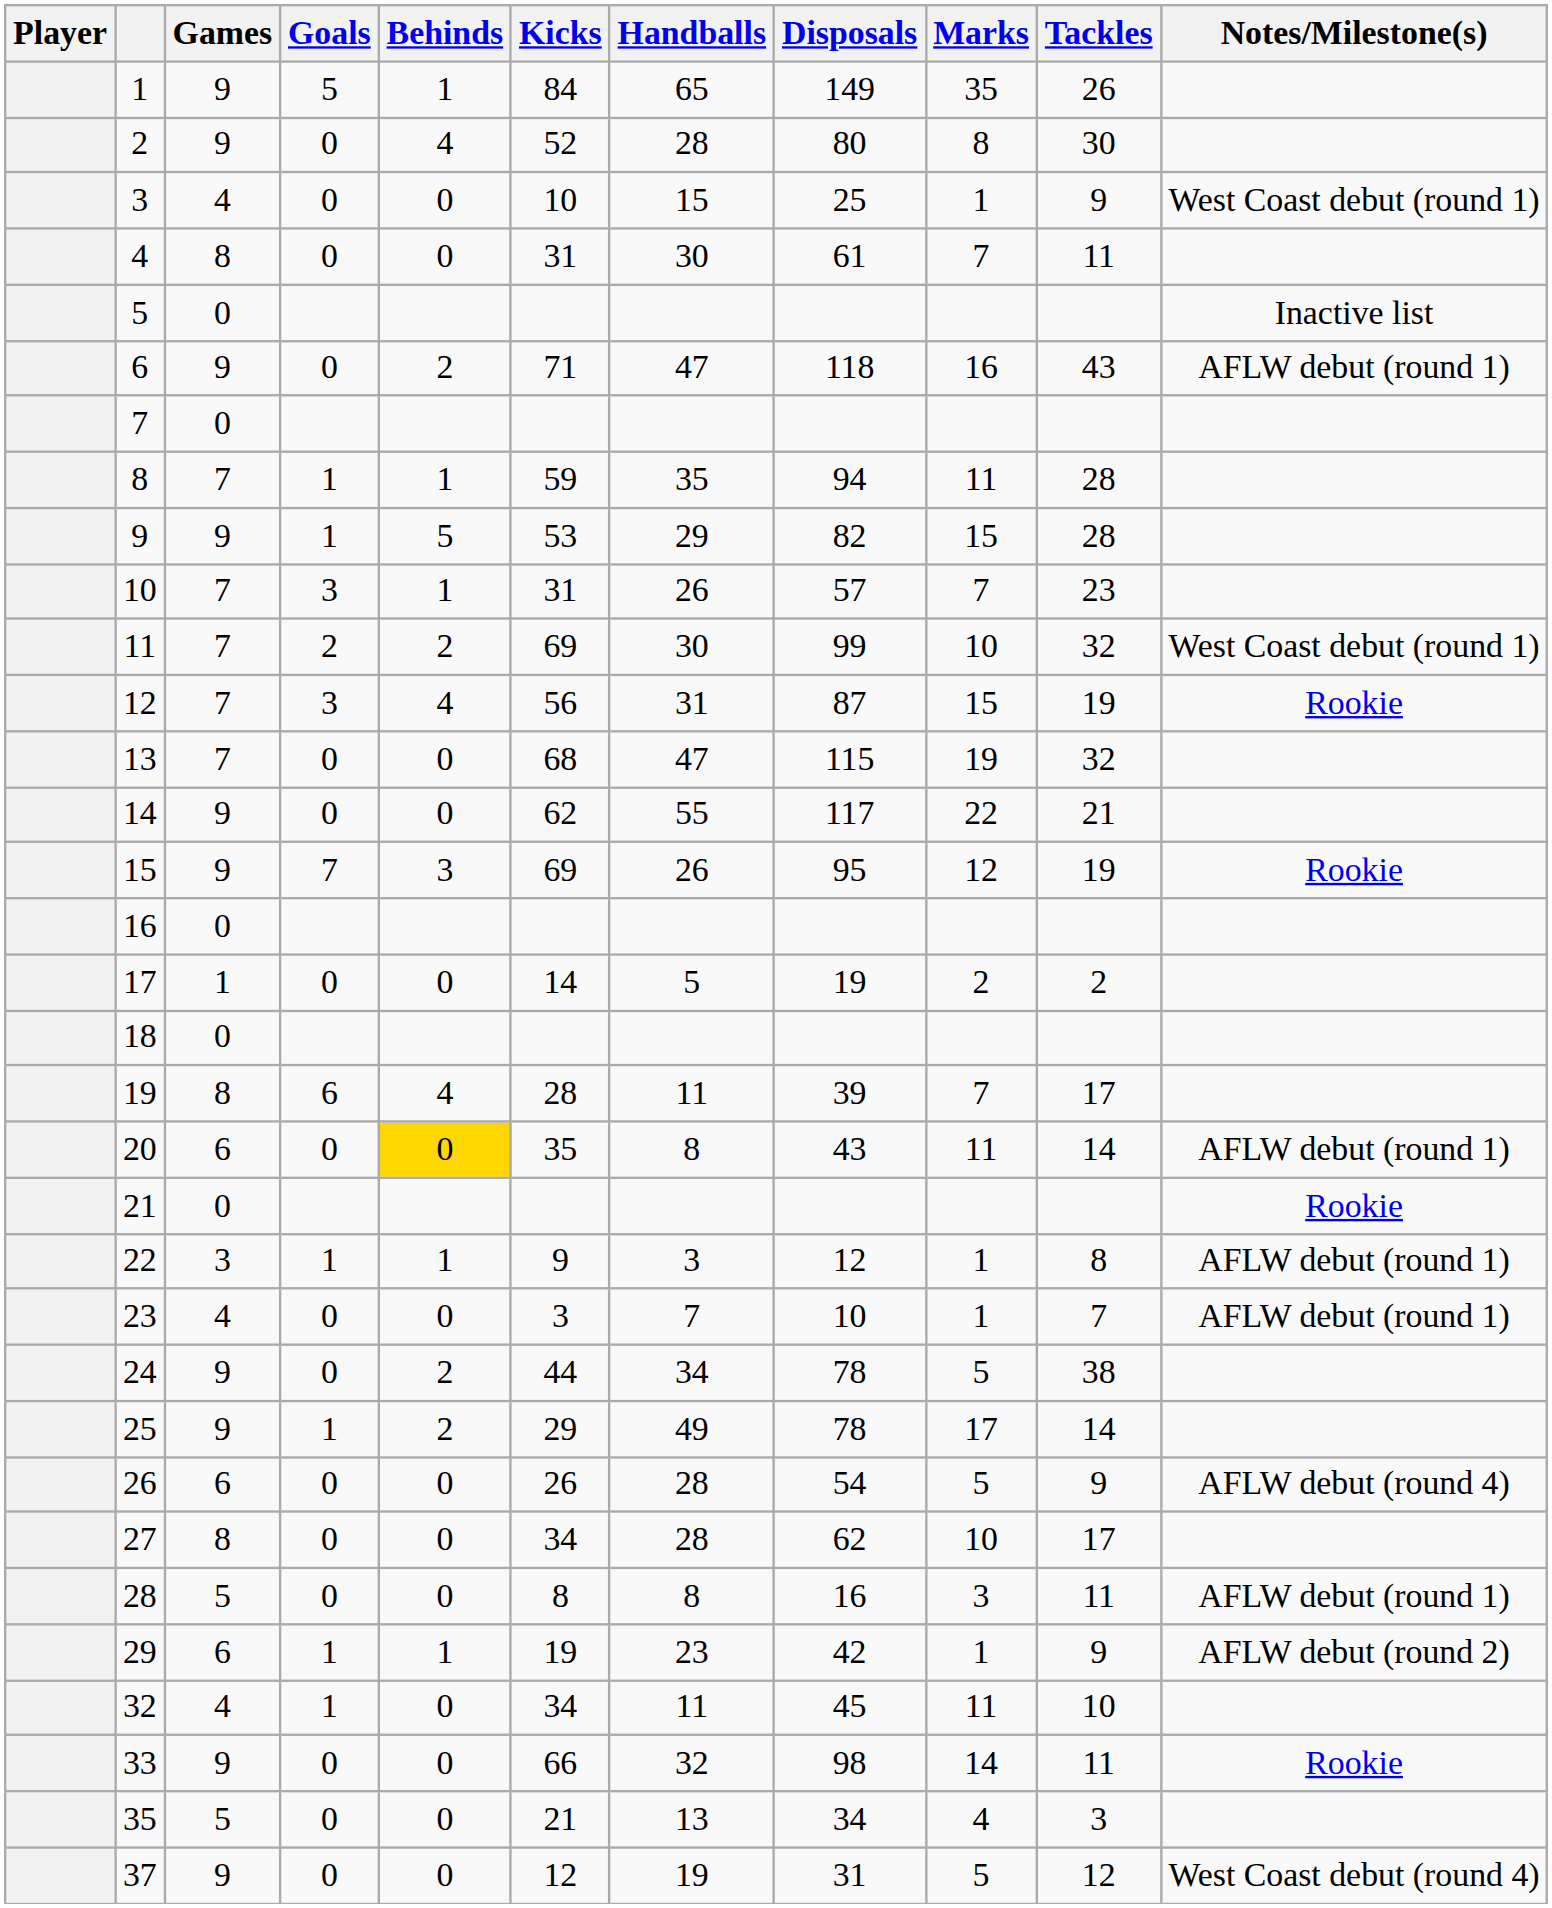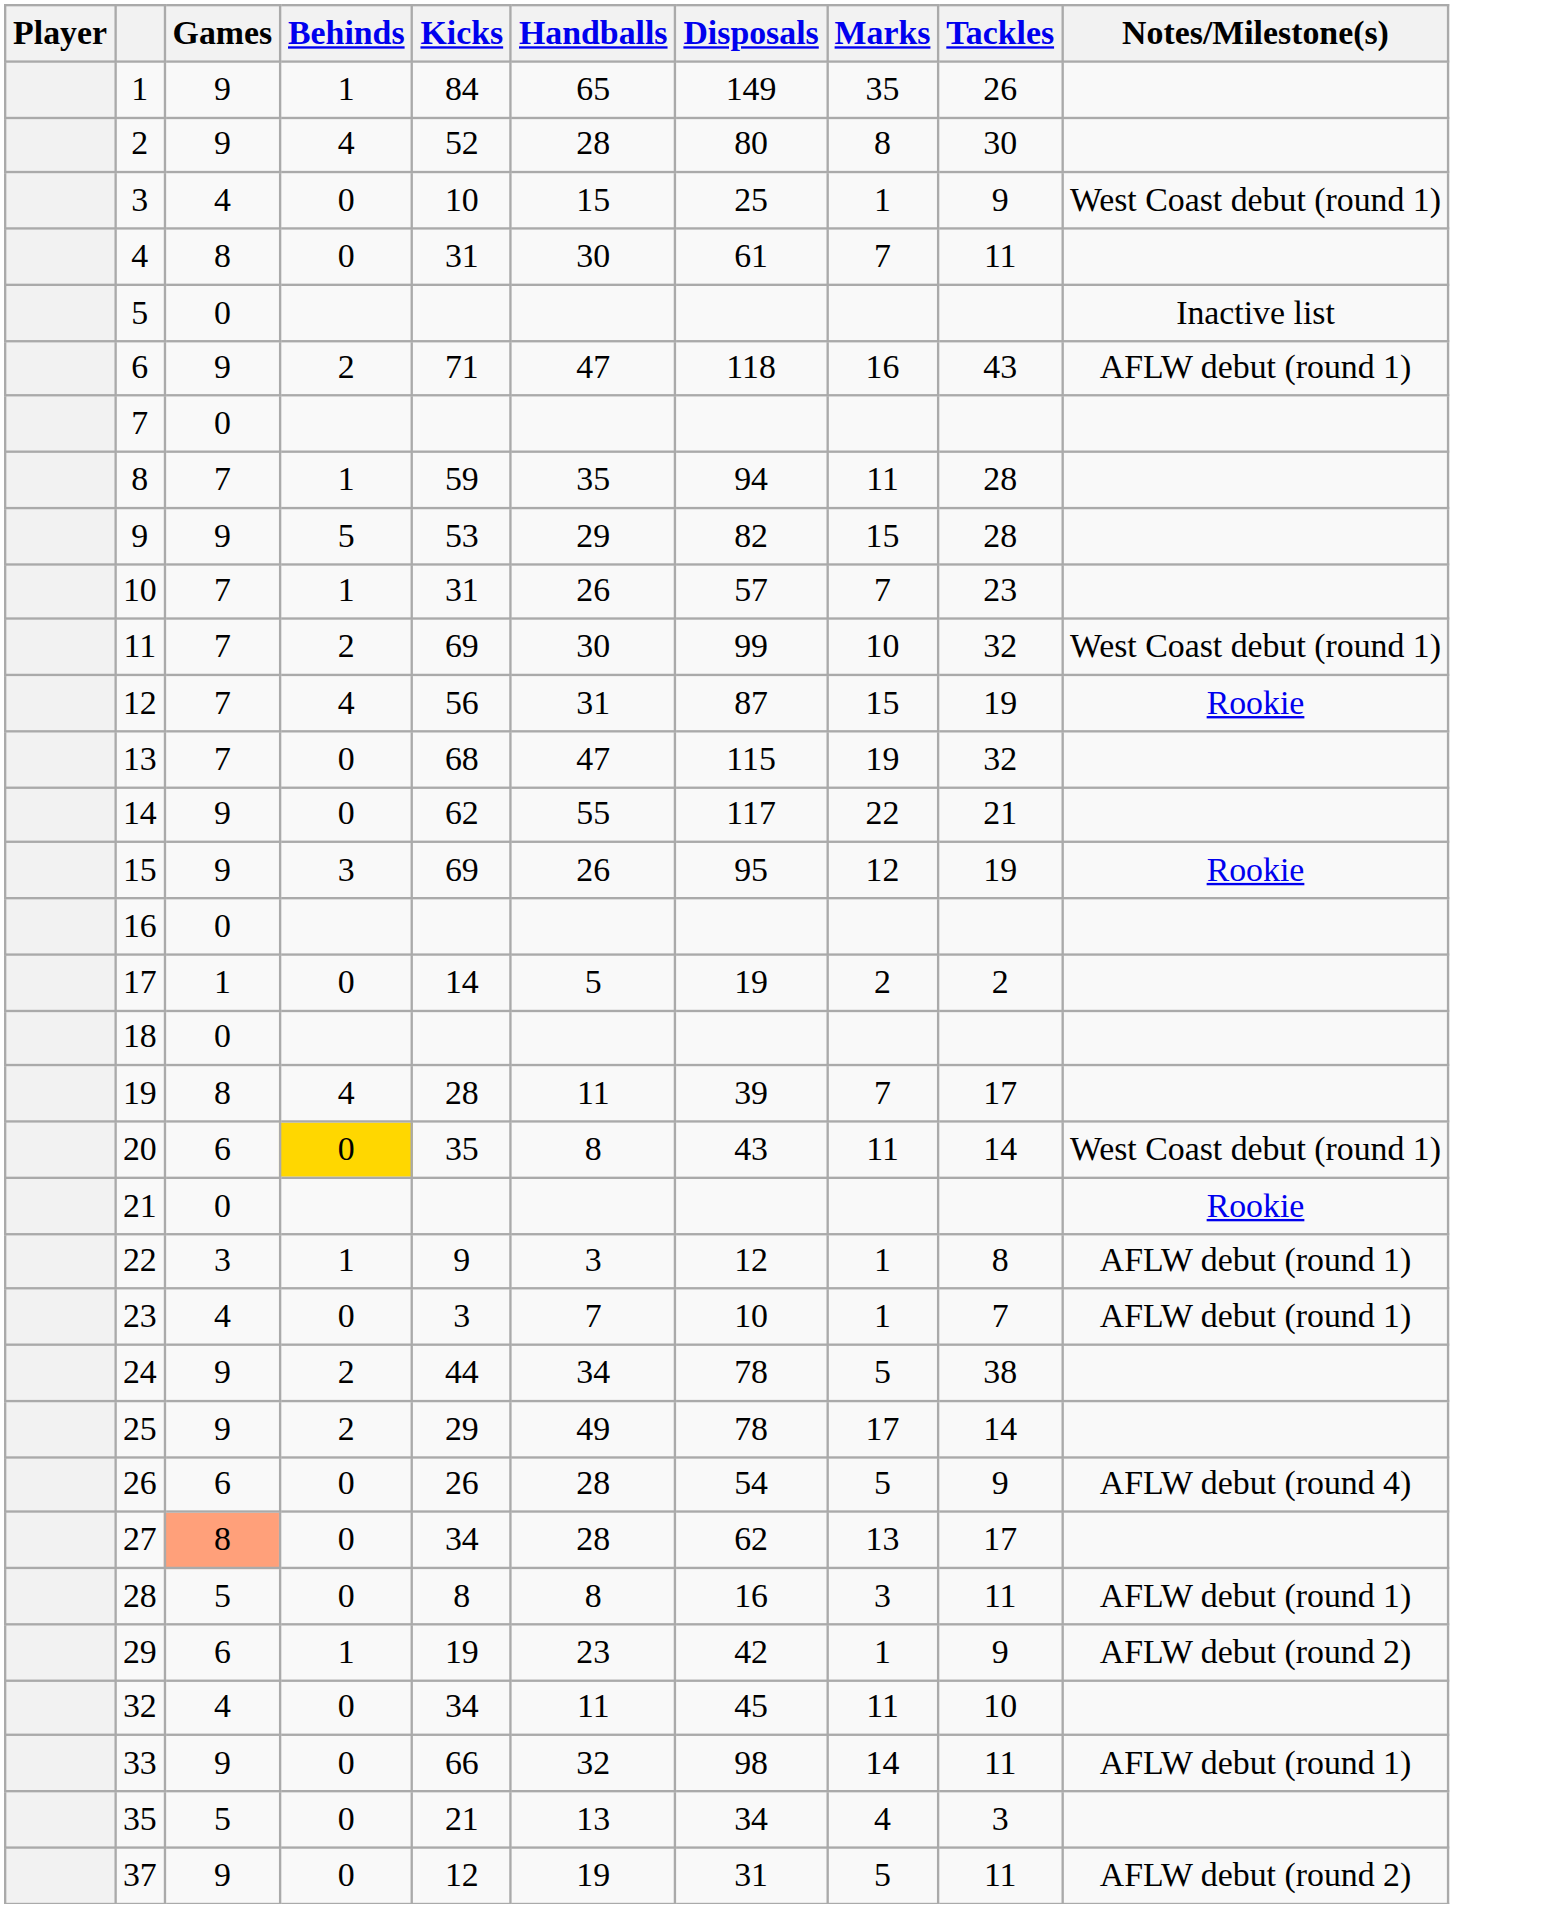 <table class="wikitable plainrowheaders sortable" style="text-align:center; font-size:90%">
 <tr>
 <th scope="col">Player</th>
 <th scope="col"></th>
 <th scope="col" width:3em>Games</th>
-<th scope="col" width:3em><a href='#'>Goals</a></th>
 <th scope="col" width:3em><a href='#'>Behinds</a></th>
 <th scope="col" width:3em><a href='#'>Kicks</a></th>
 <th scope="col" width:3em><a href='#'>Handballs</a></th>
 <th scope="col" width:3em><a href='#'>Disposals</a></th>
 <th scope="col" width:3em><a href='#'>Marks</a></th>
 <th scope="col" width:3em><a href='#'>Tackles</a></th>
 <th scope="col" class="unsortable">Notes/Milestone(s)</th>
 </tr>
 <tr>
 <th scope="row"></th>
 <td>1</td>
 <td>9</td>
-<td>5</td>
 <td>1</td>
 <td>84</td>
 <td>65</td>
 <td>149</td>
 <td>35</td>
 <td>26</td>
 <td></td>
 </tr>
 <tr>
 <th scope="row"></th>
 <td>2</td>
 <td>9</td>
-<td>0</td>
 <td>4</td>
 <td>52</td>
 <td>28</td>
 <td>80</td>
 <td>8</td>
 <td>30</td>
 <td></td>
 </tr>
 <tr>
 <th scope="row"></th>
 <td>3</td>
 <td>4</td>
 <td>0</td>
-<td>0</td>
 <td>10</td>
 <td>15</td>
 <td>25</td>
 <td>1</td>
 <td>9</td>
 <td>West Coast debut (round 1)</td>
 </tr>
 <tr>
 <th scope="row"></th>
 <td>4</td>
 <td>8</td>
-<td>0</td>
 <td>0</td>
 <td>31</td>
 <td>30</td>
 <td>61</td>
 <td>7</td>
 <td>11</td>
 <td></td>
 </tr>
 <tr>
 <th scope="row"></th>
 <td>5</td>
 <td>0</td>
 <td></td>
 <td></td>
 <td></td>
 <td></td>
 <td></td>
 <td></td>
-<td></td>
 <td>Inactive list</td>
 </tr>
 <tr>
 <th scope="row"></th>
 <td>6</td>
 <td>9</td>
-<td>0</td>
 <td>2</td>
 <td>71</td>
 <td>47</td>
 <td>118</td>
 <td>16</td>
 <td>43</td>
 <td>AFLW debut (round 1)</td>
 </tr>
 <tr>
 <th scope="row"></th>
 <td>7</td>
 <td>0</td>
 <td></td>
 <td></td>
 <td></td>
 <td></td>
 <td></td>
 <td></td>
 <td></td>
-<td></td>
 </tr>
 <tr>
 <th scope="row"></th>
 <td>8</td>
 <td>7</td>
-<td>1</td>
 <td>1</td>
 <td>59</td>
 <td>35</td>
 <td>94</td>
 <td>11</td>
 <td>28</td>
 <td></td>
 </tr>
 <tr>
 <th scope="row"></th>
 <td>9</td>
 <td>9</td>
-<td>1</td>
 <td>5</td>
 <td>53</td>
 <td>29</td>
 <td>82</td>
 <td>15</td>
 <td>28</td>
 <td></td>
 </tr>
 <tr>
 <th scope="row"></th>
 <td>10</td>
 <td>7</td>
-<td>3</td>
 <td>1</td>
 <td>31</td>
 <td>26</td>
 <td>57</td>
 <td>7</td>
 <td>23</td>
 <td></td>
 </tr>
 <tr>
 <th scope="row"></th>
 <td>11</td>
 <td>7</td>
 <td>2</td>
-<td>2</td>
 <td>69</td>
 <td>30</td>
 <td>99</td>
 <td>10</td>
 <td>32</td>
 <td>West Coast debut (round 1)</td>
 </tr>
 <tr>
 <th scope="row"></th>
 <td>12</td>
 <td>7</td>
-<td>3</td>
 <td>4</td>
 <td>56</td>
 <td>31</td>
 <td>87</td>
 <td>15</td>
 <td>19</td>
 <td><a href='#'>Rookie</a></td>
 </tr>
 <tr>
 <th scope="row"></th>
 <td>13</td>
 <td>7</td>
 <td>0</td>
-<td>0</td>
 <td>68</td>
 <td>47</td>
 <td>115</td>
 <td>19</td>
 <td>32</td>
 <td></td>
 </tr>
 <tr>
 <th scope="row"></th>
 <td>14</td>
 <td>9</td>
 <td>0</td>
-<td>0</td>
 <td>62</td>
 <td>55</td>
 <td>117</td>
 <td>22</td>
 <td>21</td>
 <td></td>
 </tr>
 <tr>
 <th scope="row"></th>
 <td>15</td>
 <td>9</td>
-<td>7</td>
 <td>3</td>
 <td>69</td>
 <td>26</td>
 <td>95</td>
 <td>12</td>
 <td>19</td>
 <td><a href='#'>Rookie</a></td>
 </tr>
 <tr>
 <th scope="row"></th>
 <td>16</td>
 <td>0</td>
 <td></td>
 <td></td>
 <td></td>
 <td></td>
 <td></td>
 <td></td>
 <td></td>
-<td></td>
 </tr>
 <tr>
 <th scope="row"></th>
 <td>17</td>
 <td>1</td>
-<td>0</td>
 <td>0</td>
 <td>14</td>
 <td>5</td>
 <td>19</td>
 <td>2</td>
 <td>2</td>
 <td></td>
 </tr>
 <tr>
 <th scope="row"></th>
 <td>18</td>
 <td>0</td>
 <td></td>
 <td></td>
 <td></td>
 <td></td>
 <td></td>
 <td></td>
 <td></td>
-<td></td>
 </tr>
 <tr>
 <th scope="row"></th>
 <td>19</td>
 <td>8</td>
-<td>6</td>
 <td>4</td>
 <td>28</td>
 <td>11</td>
 <td>39</td>
 <td>7</td>
 <td>17</td>
 <td></td>
 </tr>
 <tr>
 <th scope="row"></th>
 <td>20</td>
 <td>6</td>
-<td>0</td>
 <td style="background: gold;">0</td>
 <td>35</td>
 <td>8</td>
 <td>43</td>
 <td>11</td>
 <td>14</td>
-<td>AFLW debut (round 1)</td>
+<td>West Coast debut (round 1)</td>
 </tr>
 <tr>
 <th scope="row"></th>
 <td>21</td>
 <td>0</td>
-<td></td>
 <td></td>
 <td></td>
 <td></td>
 <td></td>
 <td></td>
 <td></td>
 <td><a href='#'>Rookie</a></td>
 </tr>
 <tr>
 <th scope="row"></th>
 <td>22</td>
 <td>3</td>
 <td>1</td>
-<td>1</td>
 <td>9</td>
 <td>3</td>
 <td>12</td>
 <td>1</td>
 <td>8</td>
 <td>AFLW debut (round 1)</td>
 </tr>
 <tr>
 <th scope="row"></th>
 <td>23</td>
 <td>4</td>
 <td>0</td>
-<td>0</td>
 <td>3</td>
 <td>7</td>
 <td>10</td>
 <td>1</td>
 <td>7</td>
 <td>AFLW debut (round 1)</td>
 </tr>
 <tr>
 <th scope="row"></th>
 <td>24</td>
 <td>9</td>
-<td>0</td>
 <td>2</td>
 <td>44</td>
 <td>34</td>
 <td>78</td>
 <td>5</td>
 <td>38</td>
 <td></td>
 </tr>
 <tr>
 <th scope="row"></th>
 <td>25</td>
 <td>9</td>
-<td>1</td>
 <td>2</td>
 <td>29</td>
 <td>49</td>
 <td>78</td>
 <td>17</td>
 <td>14</td>
 <td></td>
 </tr>
 <tr>
 <th scope="row"></th>
 <td>26</td>
 <td>6</td>
 <td>0</td>
-<td>0</td>
 <td>26</td>
 <td>28</td>
 <td>54</td>
 <td>5</td>
 <td>9</td>
 <td>AFLW debut (round 4)</td>
 </tr>
 <tr>
 <th scope="row"></th>
 <td>27</td>
-<td>8</td>
-<td>0</td>
+<td style="background: lightsalmon;">8</td>
 <td>0</td>
 <td>34</td>
 <td>28</td>
 <td>62</td>
-<td>10</td>
+<td>13</td>
 <td>17</td>
 <td></td>
 </tr>
 <tr>
 <th scope="row"></th>
 <td>28</td>
 <td>5</td>
-<td>0</td>
 <td>0</td>
 <td>8</td>
 <td>8</td>
 <td>16</td>
 <td>3</td>
 <td>11</td>
 <td>AFLW debut (round 1)</td>
 </tr>
 <tr>
 <th scope="row"></th>
 <td>29</td>
 <td>6</td>
 <td>1</td>
-<td>1</td>
 <td>19</td>
 <td>23</td>
 <td>42</td>
 <td>1</td>
 <td>9</td>
 <td>AFLW debut (round 2)</td>
 </tr>
 <tr>
 <th scope="row"></th>
 <td>32</td>
 <td>4</td>
-<td>1</td>
 <td>0</td>
 <td>34</td>
 <td>11</td>
 <td>45</td>
 <td>11</td>
 <td>10</td>
 <td></td>
 </tr>
 <tr>
 <th scope="row"></th>
 <td>33</td>
 <td>9</td>
 <td>0</td>
-<td>0</td>
 <td>66</td>
 <td>32</td>
 <td>98</td>
 <td>14</td>
 <td>11</td>
-<td><a href='#'>Rookie</a></td>
+<td>AFLW debut (round 1)</td>
 </tr>
 <tr>
 <th scope="row"></th>
 <td>35</td>
 <td>5</td>
-<td>0</td>
 <td>0</td>
 <td>21</td>
 <td>13</td>
 <td>34</td>
 <td>4</td>
 <td>3</td>
 <td></td>
 </tr>
 <tr>
 <th scope="row"></th>
 <td>37</td>
 <td>9</td>
 <td>0</td>
-<td>0</td>
 <td>12</td>
 <td>19</td>
 <td>31</td>
 <td>5</td>
-<td>12</td>
-<td>West Coast debut (round 4)</td>
+<td>11</td>
+<td>AFLW debut (round 2)</td>
 </tr>
 </table>
